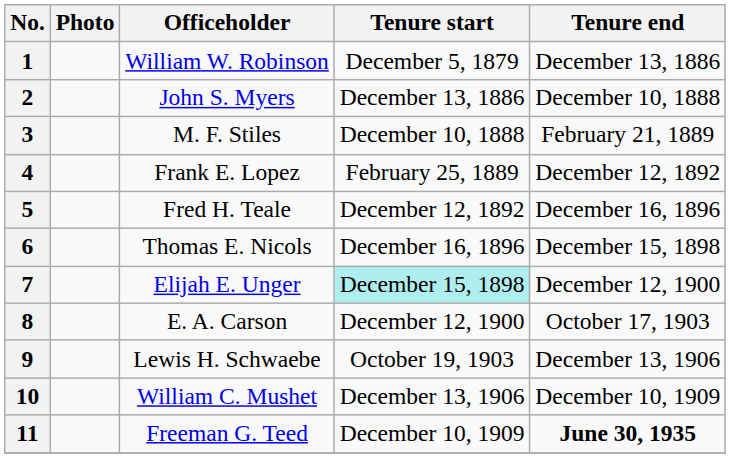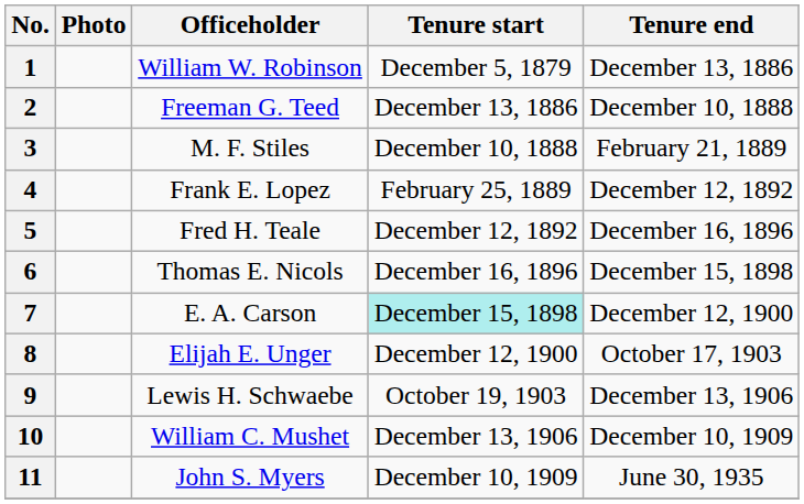 <table class="wikitable" style="text-align:center">
 <tr>
 <th>No.</th>
 <th>Photo</th>
 <th>Officeholder</th>
 <th>Tenure start</th>
 <th>Tenure end</th>
 </tr>
 <tr>
 <th>1</th>
 <td></td>
 <td><a href='#'>William W. Robinson</a></td>
 <td>December 5, 1879</td>
 <td>December 13, 1886</td>
 </tr>
 <tr>
 <th>2</th>
 <td></td>
-<td><a href='#'>John S. Myers</a></td>
+<td><a href='#'>Freeman G. Teed</a></td>
 <td>December 13, 1886</td>
 <td>December 10, 1888</td>
 </tr>
 <tr>
 <th>3</th>
 <td></td>
 <td>M. F. Stiles</td>
 <td>December 10, 1888</td>
 <td>February 21, 1889</td>
 </tr>
 <tr>
 <th>4</th>
 <td></td>
 <td>Frank E. Lopez</td>
 <td>February 25, 1889</td>
 <td>December 12, 1892</td>
 </tr>
 <tr>
 <th>5</th>
 <td></td>
 <td>Fred H. Teale</td>
 <td>December 12, 1892</td>
 <td>December 16, 1896</td>
 </tr>
 <tr>
 <th>6</th>
 <td></td>
 <td>Thomas E. Nicols</td>
 <td>December 16, 1896</td>
 <td>December 15, 1898</td>
 </tr>
 <tr>
 <th>7</th>
 <td></td>
-<td><a href='#'>Elijah E. Unger</a></td>
+<td>E. A. Carson</td>
 <td style="background: paleturquoise;">December 15, 1898</td>
 <td>December 12, 1900</td>
 </tr>
 <tr>
 <th>8</th>
 <td></td>
-<td>E. A. Carson</td>
+<td><a href='#'>Elijah E. Unger</a></td>
 <td>December 12, 1900</td>
 <td>October 17, 1903</td>
 </tr>
 <tr>
 <th>9</th>
 <td></td>
 <td>Lewis H. Schwaebe</td>
 <td>October 19, 1903</td>
 <td>December 13, 1906</td>
 </tr>
 <tr>
 <th>10</th>
 <td></td>
 <td><a href='#'>William C. Mushet</a></td>
 <td>December 13, 1906</td>
 <td>December 10, 1909</td>
 </tr>
 <tr>
 <th>11</th>
 <td></td>
-<td><a href='#'>Freeman G. Teed</a></td>
+<td><a href='#'>John S. Myers</a></td>
 <td>December 10, 1909</td>
-<td><strong>June 30, 1935</strong></td>
+<td>June 30, 1935</td>
 </tr>
 <tr>
 </tr>
 </table>
